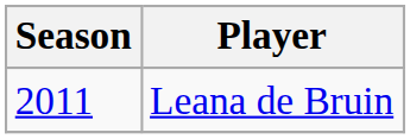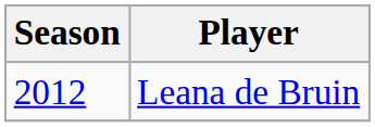 <table class="wikitable collapsible">
 <tr>
 <th>Season</th>
 <th>Player</th>
 </tr>
 <tr>
-<td><a href='#'>2011</a></td>
+<td><a href='#'>2012</a></td>
 <td><a href='#'>Leana de Bruin</a></td>
 </tr>
 <tr>
 </tr>
 </table>
